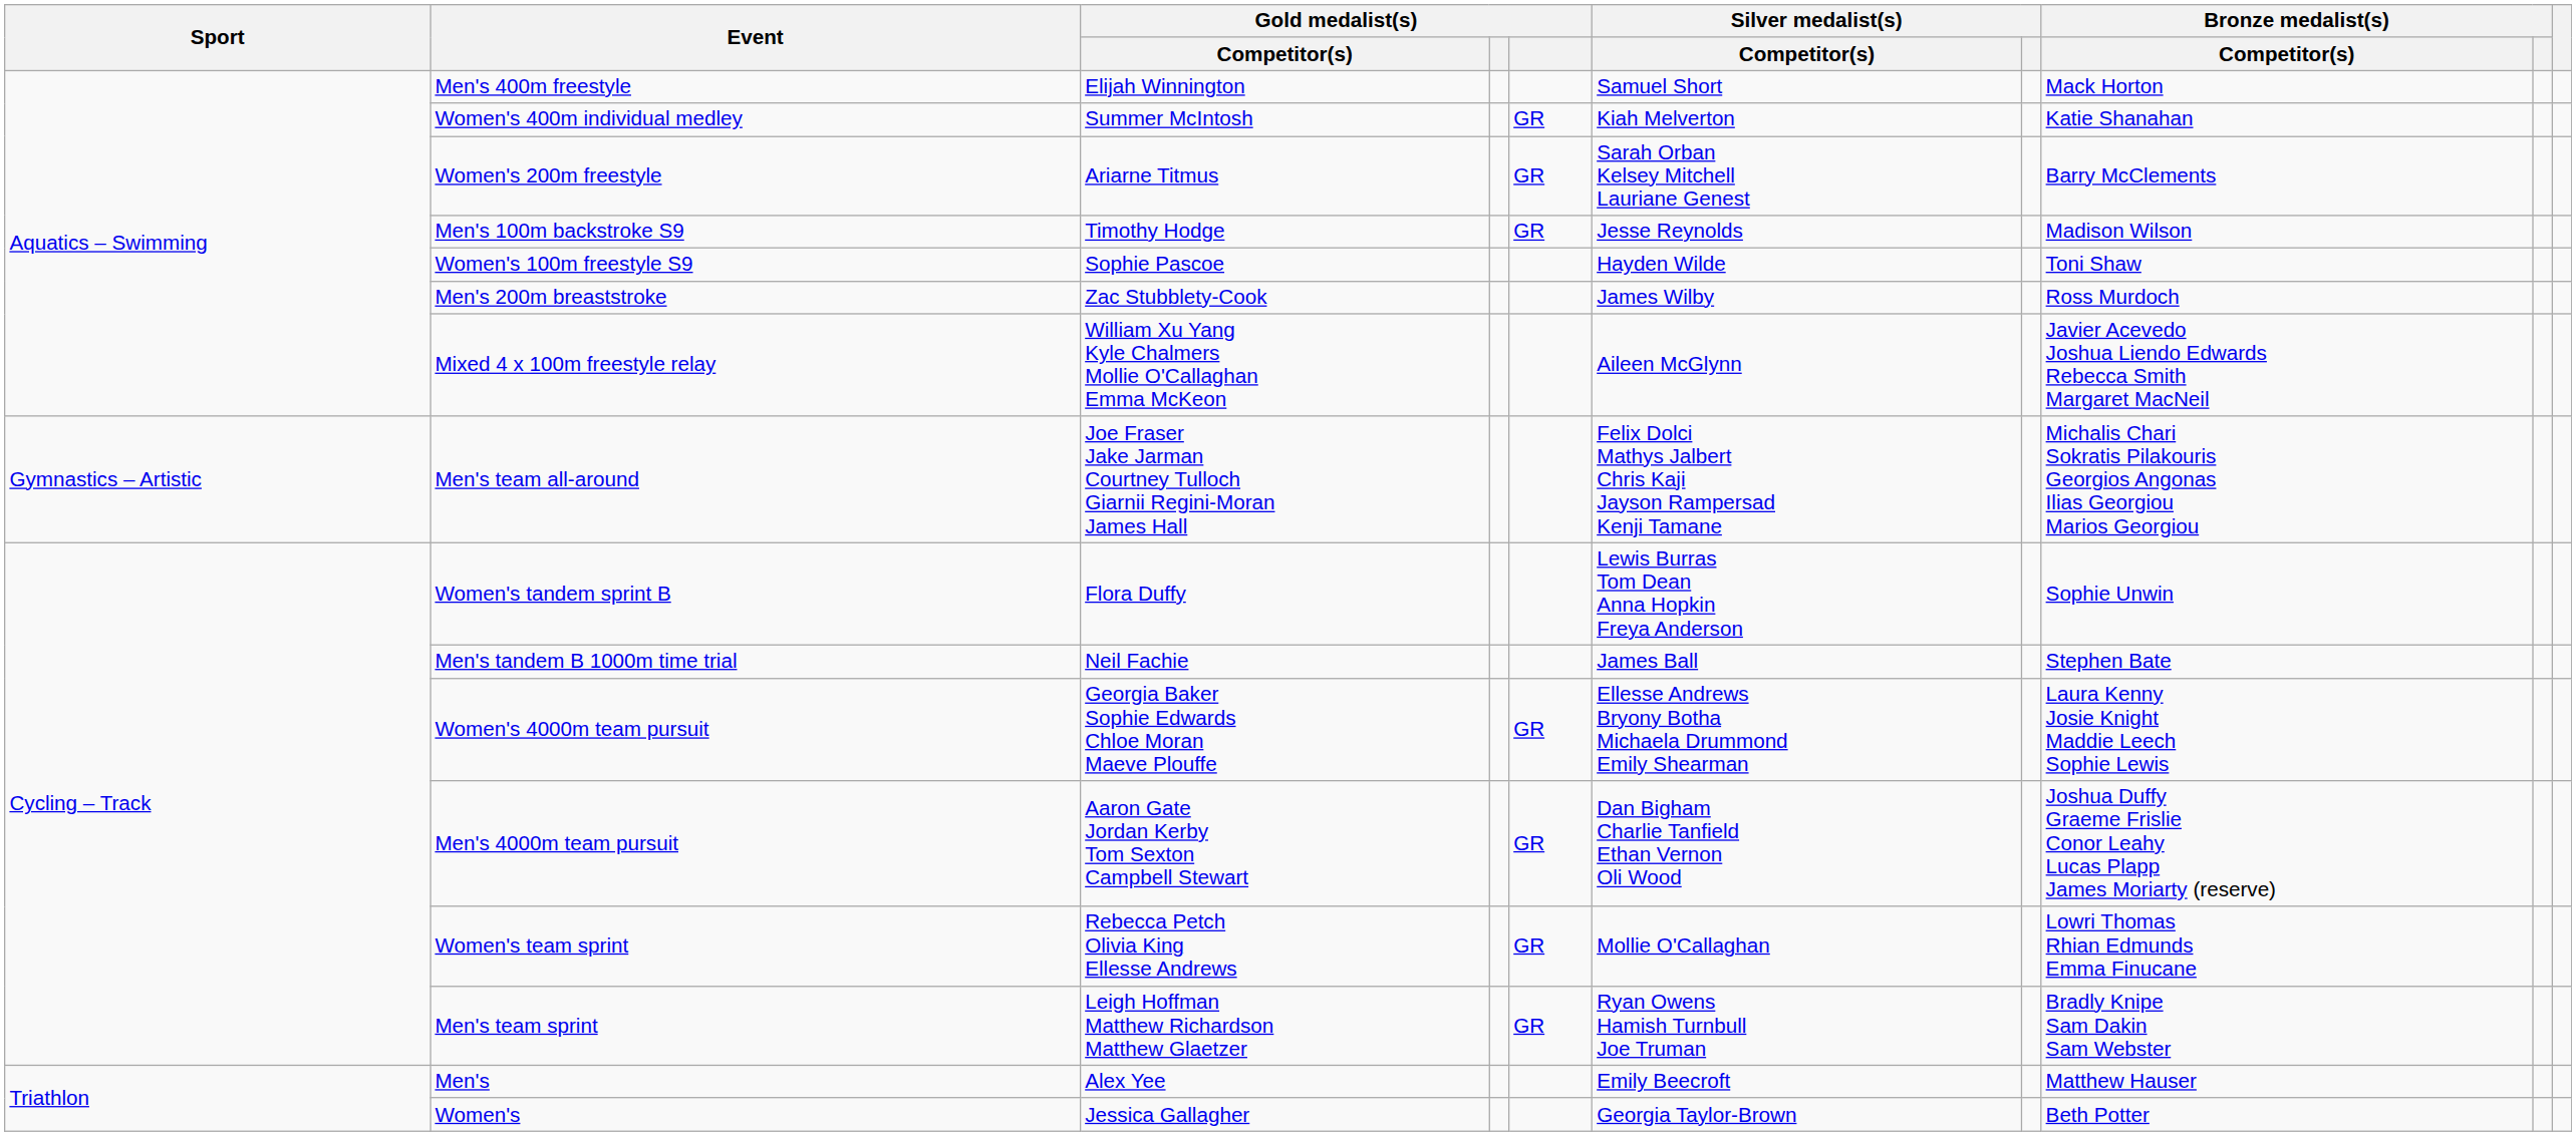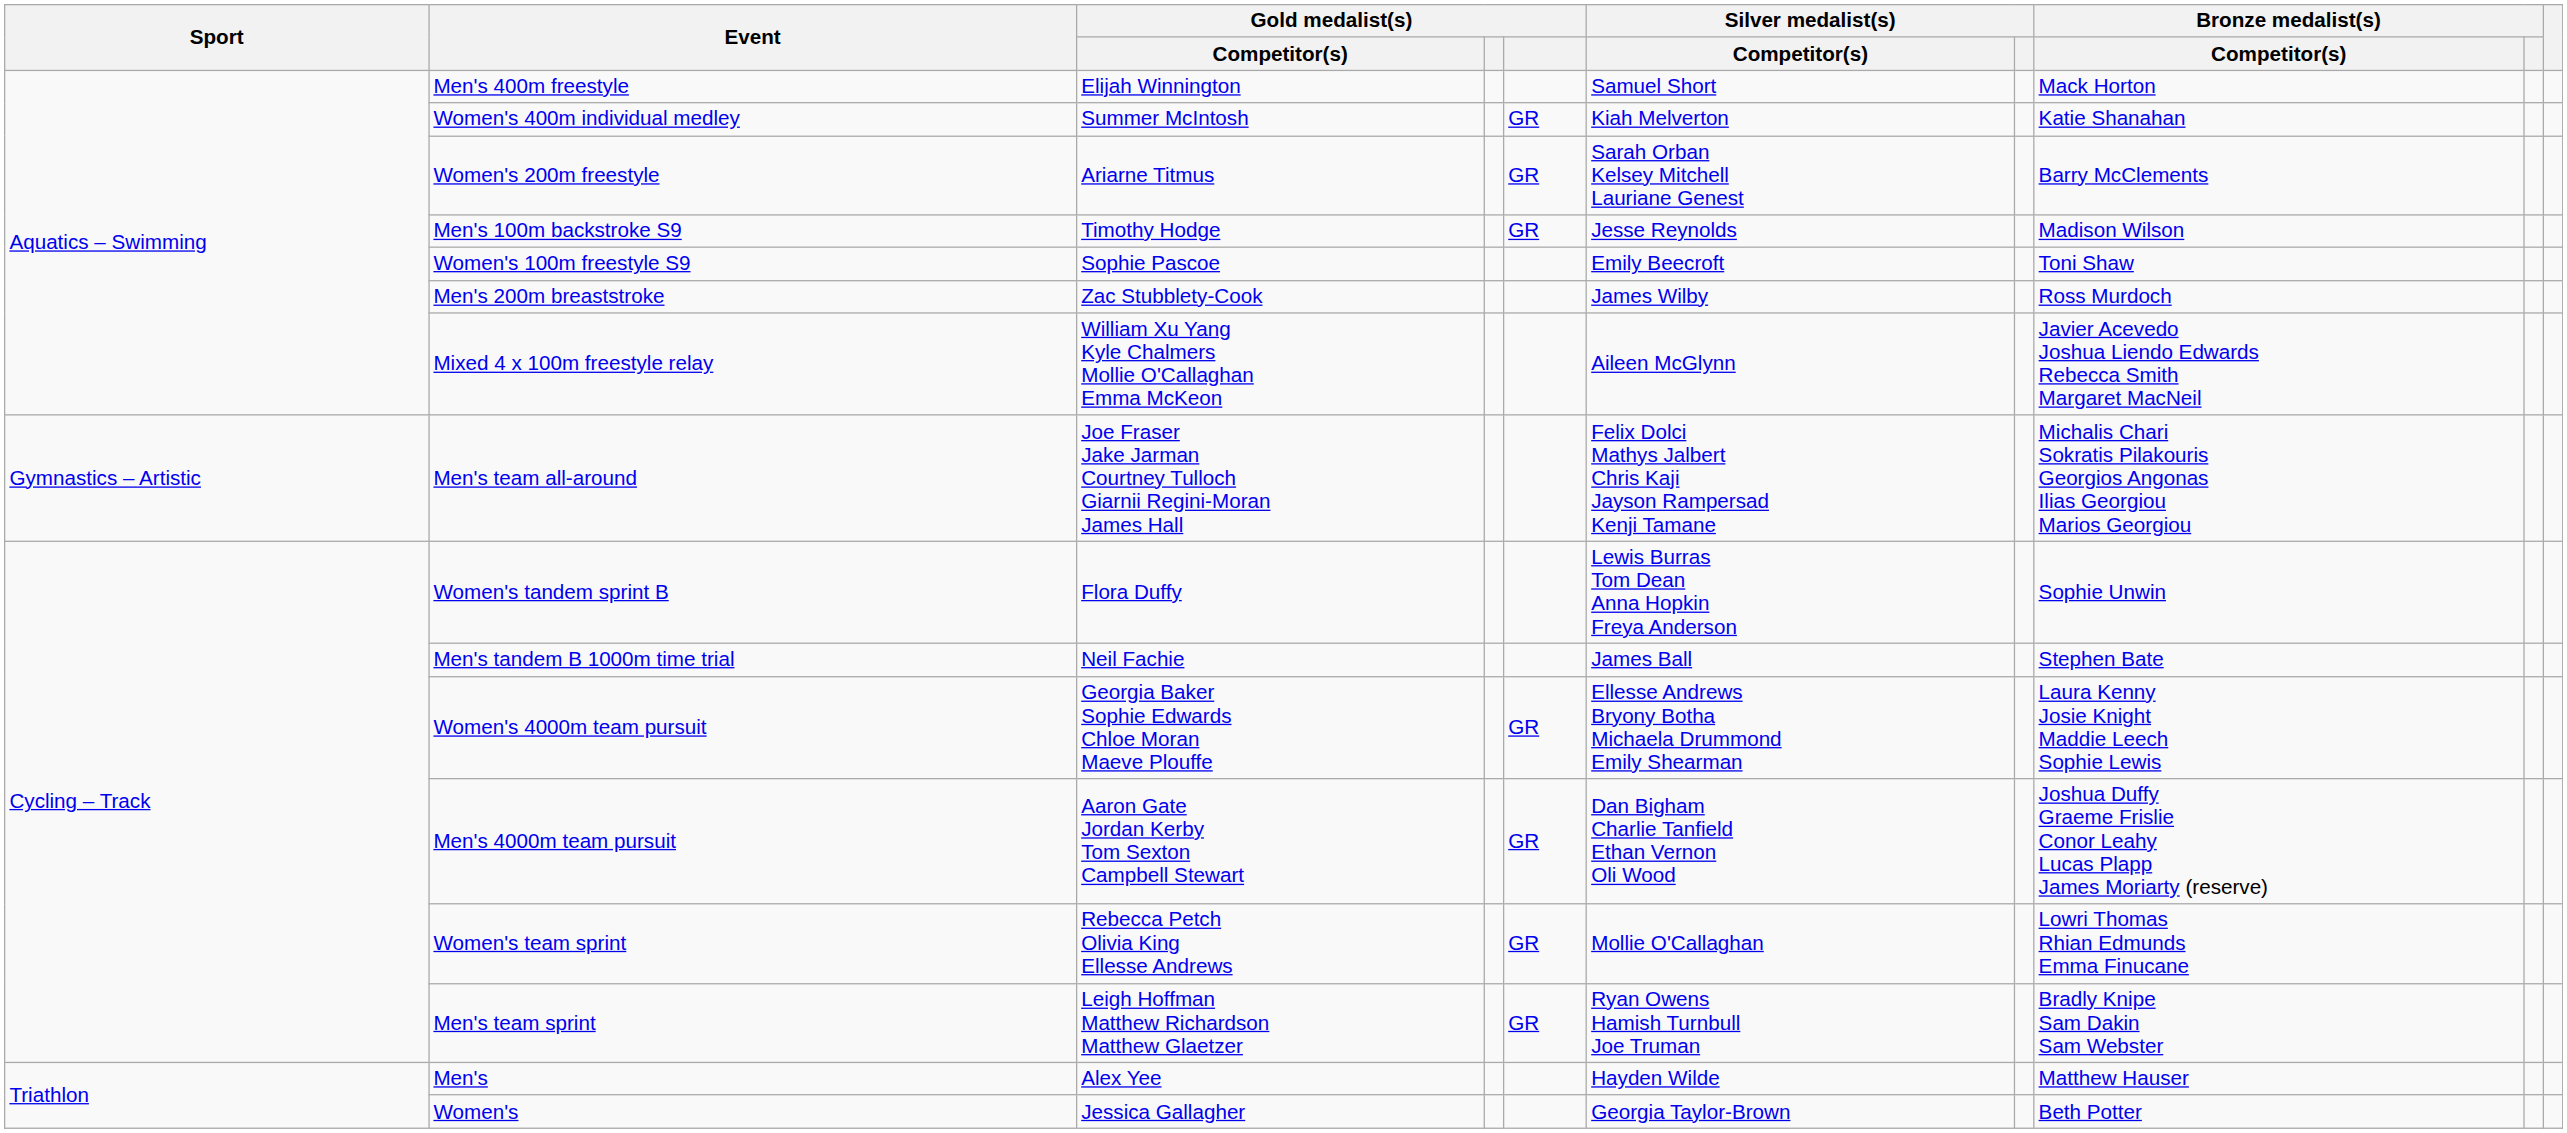 <table class="wikitable" style="width:100%;">
 <tr>
 <th rowspan="2">Sport</th>
 <th rowspan="2">Event</th>
 <th colspan="3">Gold medalist(s)</th>
 <th colspan="2">Silver medalist(s)</th>
 <th colspan="2">Bronze medalist(s)</th>
 <th rowspan="2"></th>
 </tr>
 <tr>
 <th>Competitor(s)</th>
 <th></th>
 <th></th>
 <th>Competitor(s)</th>
 <th></th>
 <th>Competitor(s)</th>
 <th></th>
 </tr>
 <tr>
 <td rowspan="7"><a href='#'>Aquatics – Swimming</a></td>
 <td><a href='#'>Men's 400m freestyle</a></td>
 <td><a href='#'>Elijah Winnington</a></td>
 <td></td>
 <td></td>
 <td><a href='#'>Samuel Short</a></td>
 <td></td>
 <td><a href='#'>Mack Horton</a></td>
 <td></td>
 <td></td>
 </tr>
 <tr>
 <td><a href='#'>Women's 400m individual medley</a></td>
 <td><a href='#'>Summer McIntosh</a></td>
 <td></td>
 <td><a href='#'>GR</a></td>
 <td><a href='#'>Kiah Melverton</a></td>
 <td></td>
 <td><a href='#'>Katie Shanahan</a></td>
 <td></td>
 <td></td>
 </tr>
 <tr>
 <td><a href='#'>Women's 200m freestyle</a></td>
 <td><a href='#'>Ariarne Titmus</a></td>
 <td></td>
 <td><a href='#'>GR</a></td>
 <td><a href='#'>Sarah Orban</a><br><a href='#'>Kelsey Mitchell</a><br><a href='#'>Lauriane Genest</a></td>
 <td></td>
 <td><a href='#'>Barry McClements</a></td>
 <td></td>
 <td></td>
 </tr>
 <tr>
 <td><a href='#'>Men's 100m backstroke S9</a></td>
 <td><a href='#'>Timothy Hodge</a></td>
 <td></td>
 <td><a href='#'>GR</a></td>
 <td><a href='#'>Jesse Reynolds</a></td>
 <td></td>
 <td><a href='#'>Madison Wilson</a></td>
 <td></td>
 <td></td>
 </tr>
 <tr>
 <td><a href='#'>Women's 100m freestyle S9</a></td>
 <td><a href='#'>Sophie Pascoe</a></td>
 <td></td>
 <td></td>
-<td><a href='#'>Hayden Wilde</a></td>
+<td><a href='#'>Emily Beecroft</a></td>
 <td></td>
 <td><a href='#'>Toni Shaw</a></td>
 <td></td>
 <td></td>
 </tr>
 <tr>
 <td><a href='#'>Men's 200m breaststroke</a></td>
 <td><a href='#'>Zac Stubblety-Cook</a></td>
 <td></td>
 <td></td>
 <td><a href='#'>James Wilby</a></td>
 <td></td>
 <td><a href='#'>Ross Murdoch</a></td>
 <td></td>
 <td></td>
 </tr>
 <tr>
 <td><a href='#'>Mixed 4 x 100m freestyle relay</a></td>
 <td><a href='#'>William Xu Yang</a><br><a href='#'>Kyle Chalmers</a><br><a href='#'>Mollie O'Callaghan</a><br><a href='#'>Emma McKeon</a></td>
 <td></td>
 <td></td>
 <td><a href='#'>Aileen McGlynn</a></td>
 <td></td>
 <td><a href='#'>Javier Acevedo</a><br><a href='#'>Joshua Liendo Edwards</a><br><a href='#'>Rebecca Smith</a><br><a href='#'>Margaret MacNeil</a></td>
 <td></td>
 <td></td>
 </tr>
 <tr>
 <td><a href='#'>Gymnastics – Artistic</a></td>
 <td><a href='#'>Men's team all-around</a></td>
 <td><a href='#'>Joe Fraser</a><br><a href='#'>Jake Jarman</a><br><a href='#'>Courtney Tulloch</a><br><a href='#'>Giarnii Regini-Moran</a><br><a href='#'>James Hall</a></td>
 <td></td>
 <td></td>
 <td><a href='#'>Felix Dolci</a><br><a href='#'>Mathys Jalbert</a><br><a href='#'>Chris Kaji</a><br><a href='#'>Jayson Rampersad</a><br><a href='#'>Kenji Tamane</a></td>
 <td></td>
 <td><a href='#'>Michalis Chari</a><br><a href='#'>Sokratis Pilakouris</a><br><a href='#'>Georgios Angonas</a><br><a href='#'>Ilias Georgiou</a><br><a href='#'>Marios Georgiou</a></td>
 <td></td>
 <td></td>
 </tr>
 <tr>
 <td rowspan="6"><a href='#'>Cycling – Track</a></td>
 <td><a href='#'>Women's tandem sprint B</a></td>
 <td><a href='#'>Flora Duffy</a></td>
 <td></td>
 <td></td>
 <td><a href='#'>Lewis Burras</a><br><a href='#'>Tom Dean</a><br><a href='#'>Anna Hopkin</a><br><a href='#'>Freya Anderson</a></td>
 <td></td>
 <td><a href='#'>Sophie Unwin</a></td>
 <td></td>
 <td></td>
 </tr>
 <tr>
 <td><a href='#'>Men's tandem B 1000m time trial</a></td>
 <td><a href='#'>Neil Fachie</a></td>
 <td></td>
 <td></td>
 <td><a href='#'>James Ball</a></td>
 <td></td>
 <td><a href='#'>Stephen Bate</a></td>
 <td></td>
 <td></td>
 </tr>
 <tr>
 <td><a href='#'>Women's 4000m team pursuit</a></td>
 <td><a href='#'>Georgia Baker</a><br><a href='#'>Sophie Edwards</a><br><a href='#'>Chloe Moran</a><br><a href='#'>Maeve Plouffe</a></td>
 <td></td>
 <td><a href='#'>GR</a></td>
 <td><a href='#'>Ellesse Andrews</a><br><a href='#'>Bryony Botha</a><br><a href='#'>Michaela Drummond</a><br><a href='#'>Emily Shearman</a></td>
 <td></td>
 <td><a href='#'>Laura Kenny</a><br><a href='#'>Josie Knight</a><br><a href='#'>Maddie Leech</a><br><a href='#'>Sophie Lewis</a></td>
 <td></td>
 <td></td>
 </tr>
 <tr>
 <td><a href='#'>Men's 4000m team pursuit</a></td>
 <td><a href='#'>Aaron Gate</a><br><a href='#'>Jordan Kerby</a><br><a href='#'>Tom Sexton</a><br><a href='#'>Campbell Stewart</a></td>
 <td></td>
 <td><a href='#'>GR</a></td>
 <td><a href='#'>Dan Bigham</a><br><a href='#'>Charlie Tanfield</a><br><a href='#'>Ethan Vernon</a><br><a href='#'>Oli Wood</a></td>
 <td></td>
 <td><a href='#'>Joshua Duffy</a><br><a href='#'>Graeme Frislie</a><br><a href='#'>Conor Leahy</a><br><a href='#'>Lucas Plapp</a><br><a href='#'>James Moriarty</a> (reserve)</td>
 <td></td>
 <td></td>
 </tr>
 <tr>
 <td><a href='#'>Women's team sprint</a></td>
 <td><a href='#'>Rebecca Petch</a><br><a href='#'>Olivia King</a><br><a href='#'>Ellesse Andrews</a></td>
 <td></td>
 <td><a href='#'>GR</a></td>
 <td><a href='#'>Mollie O'Callaghan</a></td>
 <td></td>
 <td><a href='#'>Lowri Thomas</a><br><a href='#'>Rhian Edmunds</a><br><a href='#'>Emma Finucane</a></td>
 <td></td>
 <td></td>
 </tr>
 <tr>
 <td><a href='#'>Men's team sprint</a></td>
 <td><a href='#'>Leigh Hoffman</a><br><a href='#'>Matthew Richardson</a><br><a href='#'>Matthew Glaetzer</a></td>
 <td></td>
 <td><a href='#'>GR</a></td>
 <td><a href='#'>Ryan Owens</a><br><a href='#'>Hamish Turnbull</a><br><a href='#'>Joe Truman</a></td>
 <td></td>
 <td><a href='#'>Bradly Knipe</a><br><a href='#'>Sam Dakin</a><br><a href='#'>Sam Webster</a></td>
 <td></td>
 <td></td>
 </tr>
 <tr>
 <td rowspan="2"><a href='#'>Triathlon</a></td>
 <td><a href='#'>Men's</a></td>
 <td><a href='#'>Alex Yee</a></td>
 <td></td>
 <td></td>
-<td><a href='#'>Emily Beecroft</a></td>
+<td><a href='#'>Hayden Wilde</a></td>
 <td></td>
 <td><a href='#'>Matthew Hauser</a></td>
 <td></td>
 <td></td>
 </tr>
 <tr>
 <td><a href='#'>Women's</a></td>
 <td><a href='#'>Jessica Gallagher</a></td>
 <td></td>
 <td></td>
 <td><a href='#'>Georgia Taylor-Brown</a></td>
 <td></td>
 <td><a href='#'>Beth Potter</a></td>
 <td></td>
 <td></td>
 </tr>
 </table>
